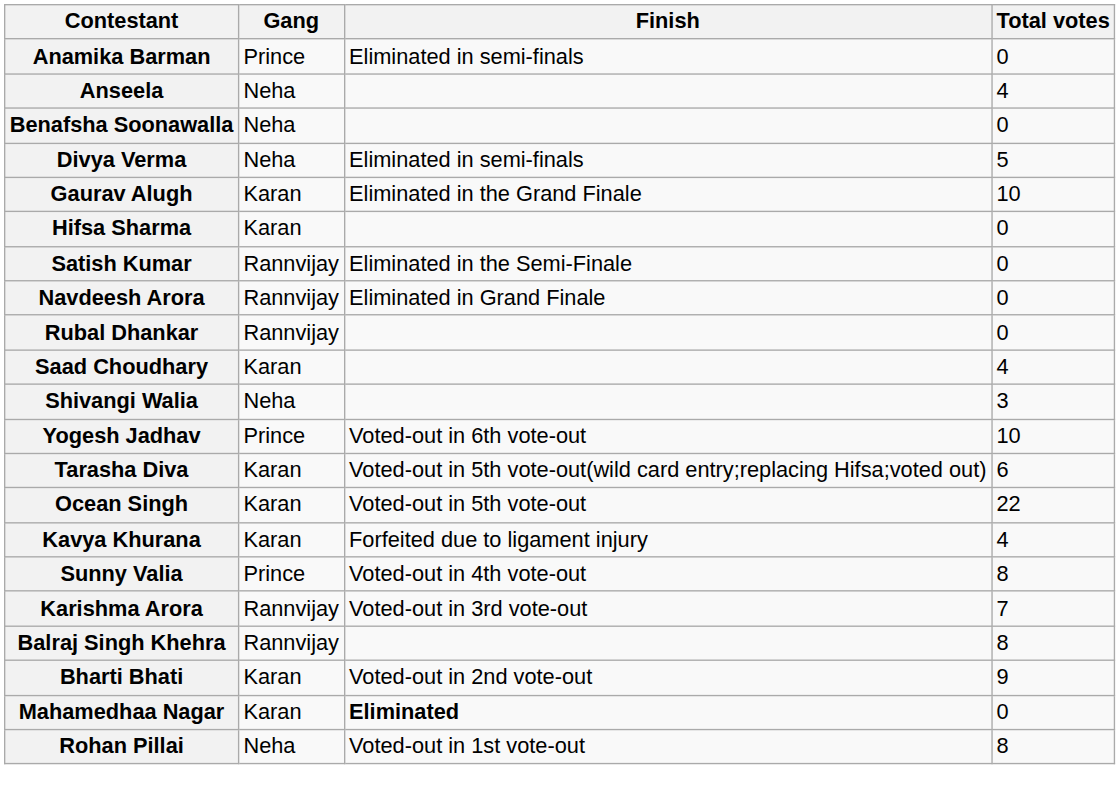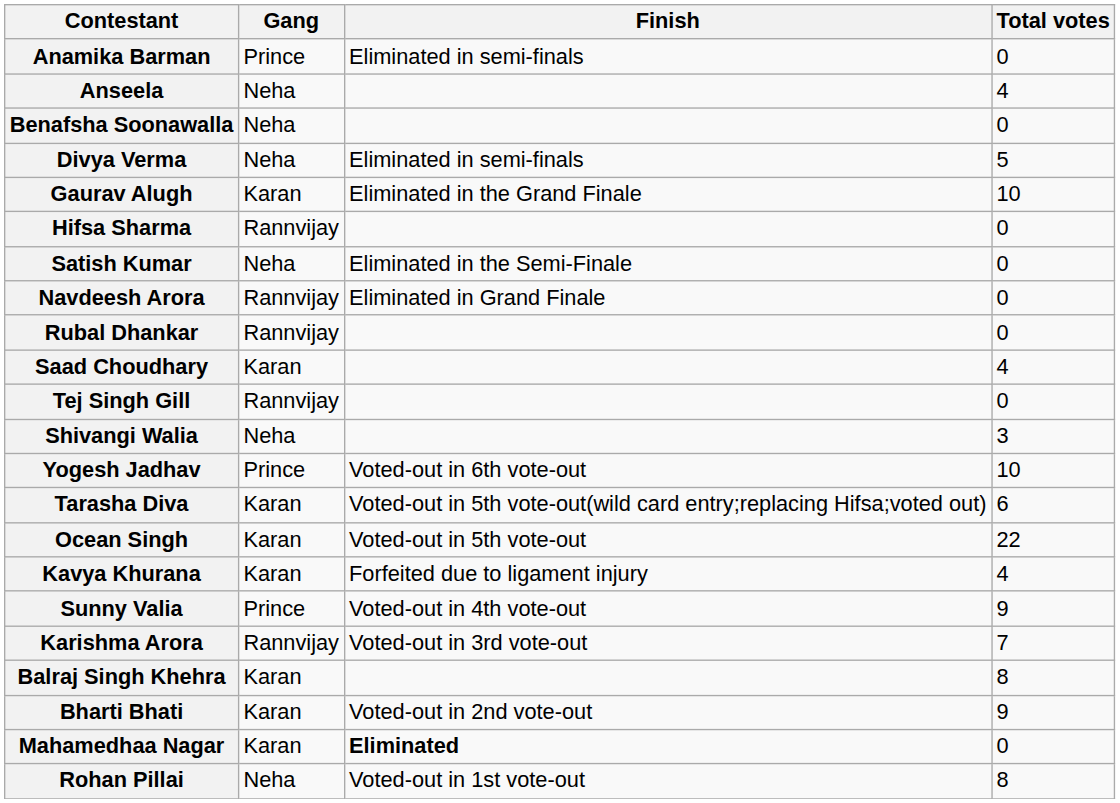 <table class="wikitable sortable">
 <tr>
 <th>Contestant</th>
 <th>Gang</th>
 <th>Finish</th>
 <th>Total votes</th>
 </tr>
 <tr>
 <th>Anamika Barman</th>
 <td>Prince</td>
 <td>Eliminated in semi-finals</td>
 <td>0</td>
 </tr>
 <tr>
 <th>Anseela</th>
 <td>Neha</td>
 <td></td>
 <td>4</td>
 </tr>
 <tr>
 <th>Benafsha Soonawalla</th>
 <td>Neha</td>
 <td></td>
 <td>0</td>
 </tr>
 <tr>
 <th>Divya Verma</th>
 <td>Neha</td>
 <td>Eliminated in semi-finals</td>
 <td>5</td>
 </tr>
 <tr>
 <th>Gaurav Alugh</th>
 <td>Karan</td>
 <td>Eliminated in the Grand Finale</td>
 <td>10</td>
 </tr>
 <tr>
 <th>Hifsa Sharma</th>
-<td>Karan</td>
+<td>Rannvijay</td>
 <td></td>
 <td>0</td>
 </tr>
 <tr>
 <th>Satish Kumar</th>
-<td>Rannvijay</td>
+<td>Neha</td>
 <td>Eliminated in the Semi-Finale</td>
 <td>0</td>
 </tr>
 <tr>
 <th>Navdeesh Arora</th>
 <td>Rannvijay</td>
 <td>Eliminated in Grand Finale</td>
 <td>0</td>
 </tr>
 <tr>
 <th>Rubal Dhankar</th>
 <td>Rannvijay</td>
 <td></td>
 <td>0</td>
 </tr>
 <tr>
 <th>Saad Choudhary</th>
 <td>Karan</td>
 <td></td>
 <td>4</td>
+</tr>
+<tr>
+<th>Tej Singh Gill</th>
+<td>Rannvijay</td>
+<td></td>
+<td>0</td>
 </tr>
 <tr>
 <th>Shivangi Walia</th>
 <td>Neha</td>
 <td></td>
 <td>3</td>
 </tr>
 <tr>
 <th>Yogesh Jadhav</th>
 <td>Prince</td>
 <td>Voted-out in 6th vote-out</td>
 <td>10</td>
 </tr>
 <tr>
 <th>Tarasha Diva</th>
 <td>Karan</td>
 <td>Voted-out in 5th vote-out(wild card entry;replacing Hifsa;voted out)</td>
 <td>6</td>
 </tr>
 <tr>
 <th>Ocean Singh</th>
 <td>Karan</td>
 <td>Voted-out in 5th vote-out</td>
 <td>22</td>
 </tr>
 <tr>
 <th>Kavya Khurana</th>
 <td>Karan</td>
 <td>Forfeited due to ligament injury</td>
 <td>4</td>
 </tr>
 <tr>
 <th>Sunny Valia</th>
 <td>Prince</td>
 <td>Voted-out in 4th vote-out</td>
-<td>8</td>
+<td>9</td>
 </tr>
 <tr>
 <th>Karishma  Arora</th>
 <td>Rannvijay</td>
 <td>Voted-out in 3rd vote-out</td>
 <td>7</td>
 </tr>
 <tr>
 <th>Balraj Singh Khehra</th>
-<td>Rannvijay</td>
+<td>Karan</td>
 <td></td>
 <td>8</td>
 </tr>
 <tr>
 <th>Bharti Bhati</th>
 <td>Karan</td>
 <td>Voted-out in 2nd vote-out</td>
 <td>9</td>
 </tr>
 <tr>
 <th>Mahamedhaa Nagar</th>
 <td>Karan</td>
 <td><strong>Eliminated</strong></td>
 <td>0</td>
 </tr>
 <tr>
 <th>Rohan Pillai</th>
 <td>Neha</td>
 <td>Voted-out in 1st vote-out</td>
 <td>8</td>
 </tr>
 </table>
